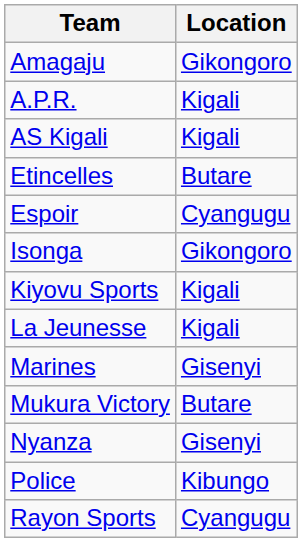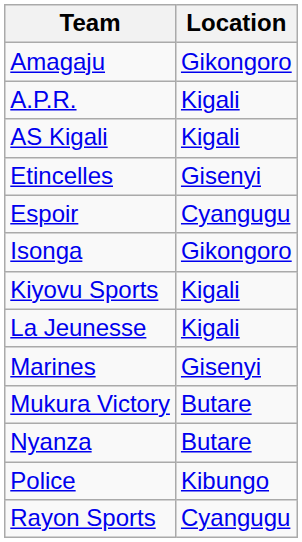 <table class="wikitable sortable">
 <tr>
 <th>Team</th>
 <th>Location</th>
 </tr>
 <tr>
 <td><a href='#'>Amagaju</a></td>
 <td><a href='#'>Gikongoro</a></td>
 </tr>
 <tr>
 <td><a href='#'>A.P.R.</a></td>
 <td><a href='#'>Kigali</a></td>
 </tr>
 <tr>
 <td><a href='#'>AS Kigali</a></td>
 <td><a href='#'>Kigali</a></td>
 </tr>
 <tr>
 <td><a href='#'>Etincelles</a></td>
-<td><a href='#'>Butare</a></td>
+<td><a href='#'>Gisenyi</a></td>
 </tr>
 <tr>
 <td><a href='#'>Espoir</a></td>
 <td><a href='#'>Cyangugu</a></td>
 </tr>
 <tr>
 <td><a href='#'>Isonga</a></td>
 <td><a href='#'>Gikongoro</a></td>
 </tr>
 <tr>
 <td><a href='#'>Kiyovu Sports</a></td>
 <td><a href='#'>Kigali</a></td>
 </tr>
 <tr>
 <td><a href='#'>La Jeunesse</a></td>
 <td><a href='#'>Kigali</a></td>
 </tr>
 <tr>
 <td><a href='#'>Marines</a></td>
 <td><a href='#'>Gisenyi</a></td>
 </tr>
 <tr>
 <td><a href='#'>Mukura Victory</a></td>
 <td><a href='#'>Butare</a></td>
 </tr>
 <tr>
 <td><a href='#'>Nyanza</a></td>
-<td><a href='#'>Gisenyi</a></td>
+<td><a href='#'>Butare</a></td>
 </tr>
 <tr>
 <td><a href='#'>Police</a></td>
 <td><a href='#'>Kibungo</a></td>
 </tr>
 <tr>
 <td><a href='#'>Rayon Sports</a></td>
 <td><a href='#'>Cyangugu</a></td>
 </tr>
 </table>
